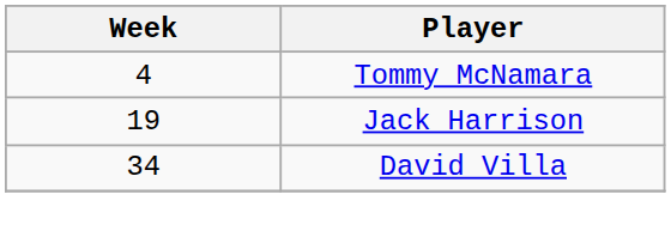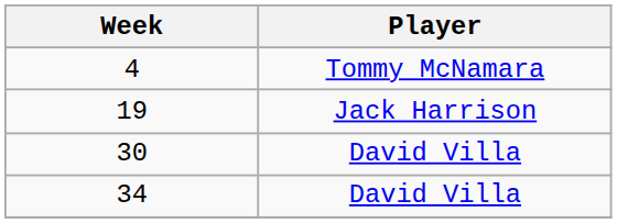 <table class="wikitable" style="text-align:center">
 <tr>
 <th>Week</th>
 <th>Player</th>
 </tr>
 <tr>
 <td style="width:120px;">4</td>
 <td style="width:170px;"> <a href='#'>Tommy McNamara</a></td>
 </tr>
 <tr>
 <td style="width:120px;">19</td>
 <td style="width:170px;"> <a href='#'>Jack Harrison</a></td>
 </tr>
 <tr>
+<td style="width:120px;">30</td>
+<td style="width:170px;"> <a href='#'>David Villa</a></td>
+</tr>
+<tr>
 <td style="width:120px;">34</td>
 <td style="width:170px;"> <a href='#'>David Villa</a></td>
 </tr>
 <tr>
 </tr>
 </table>
